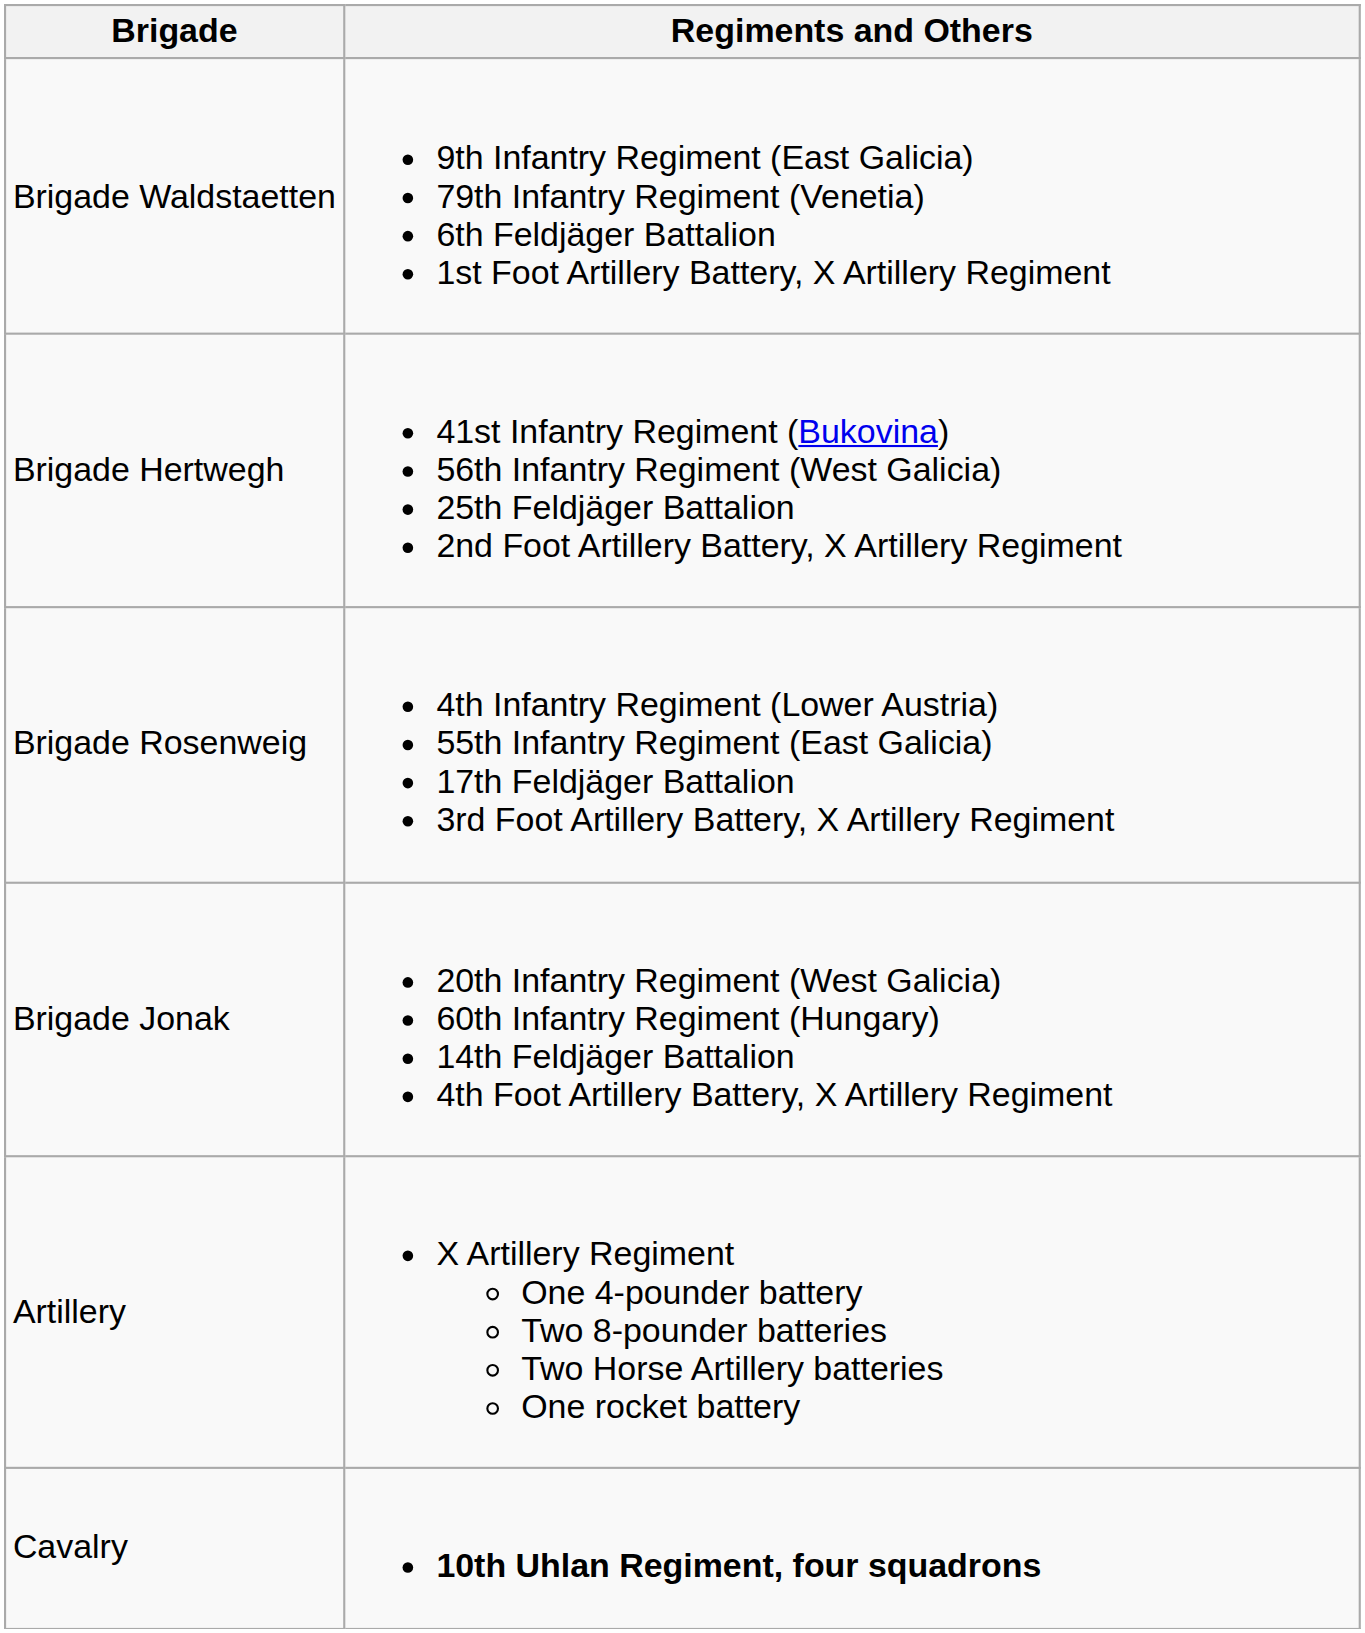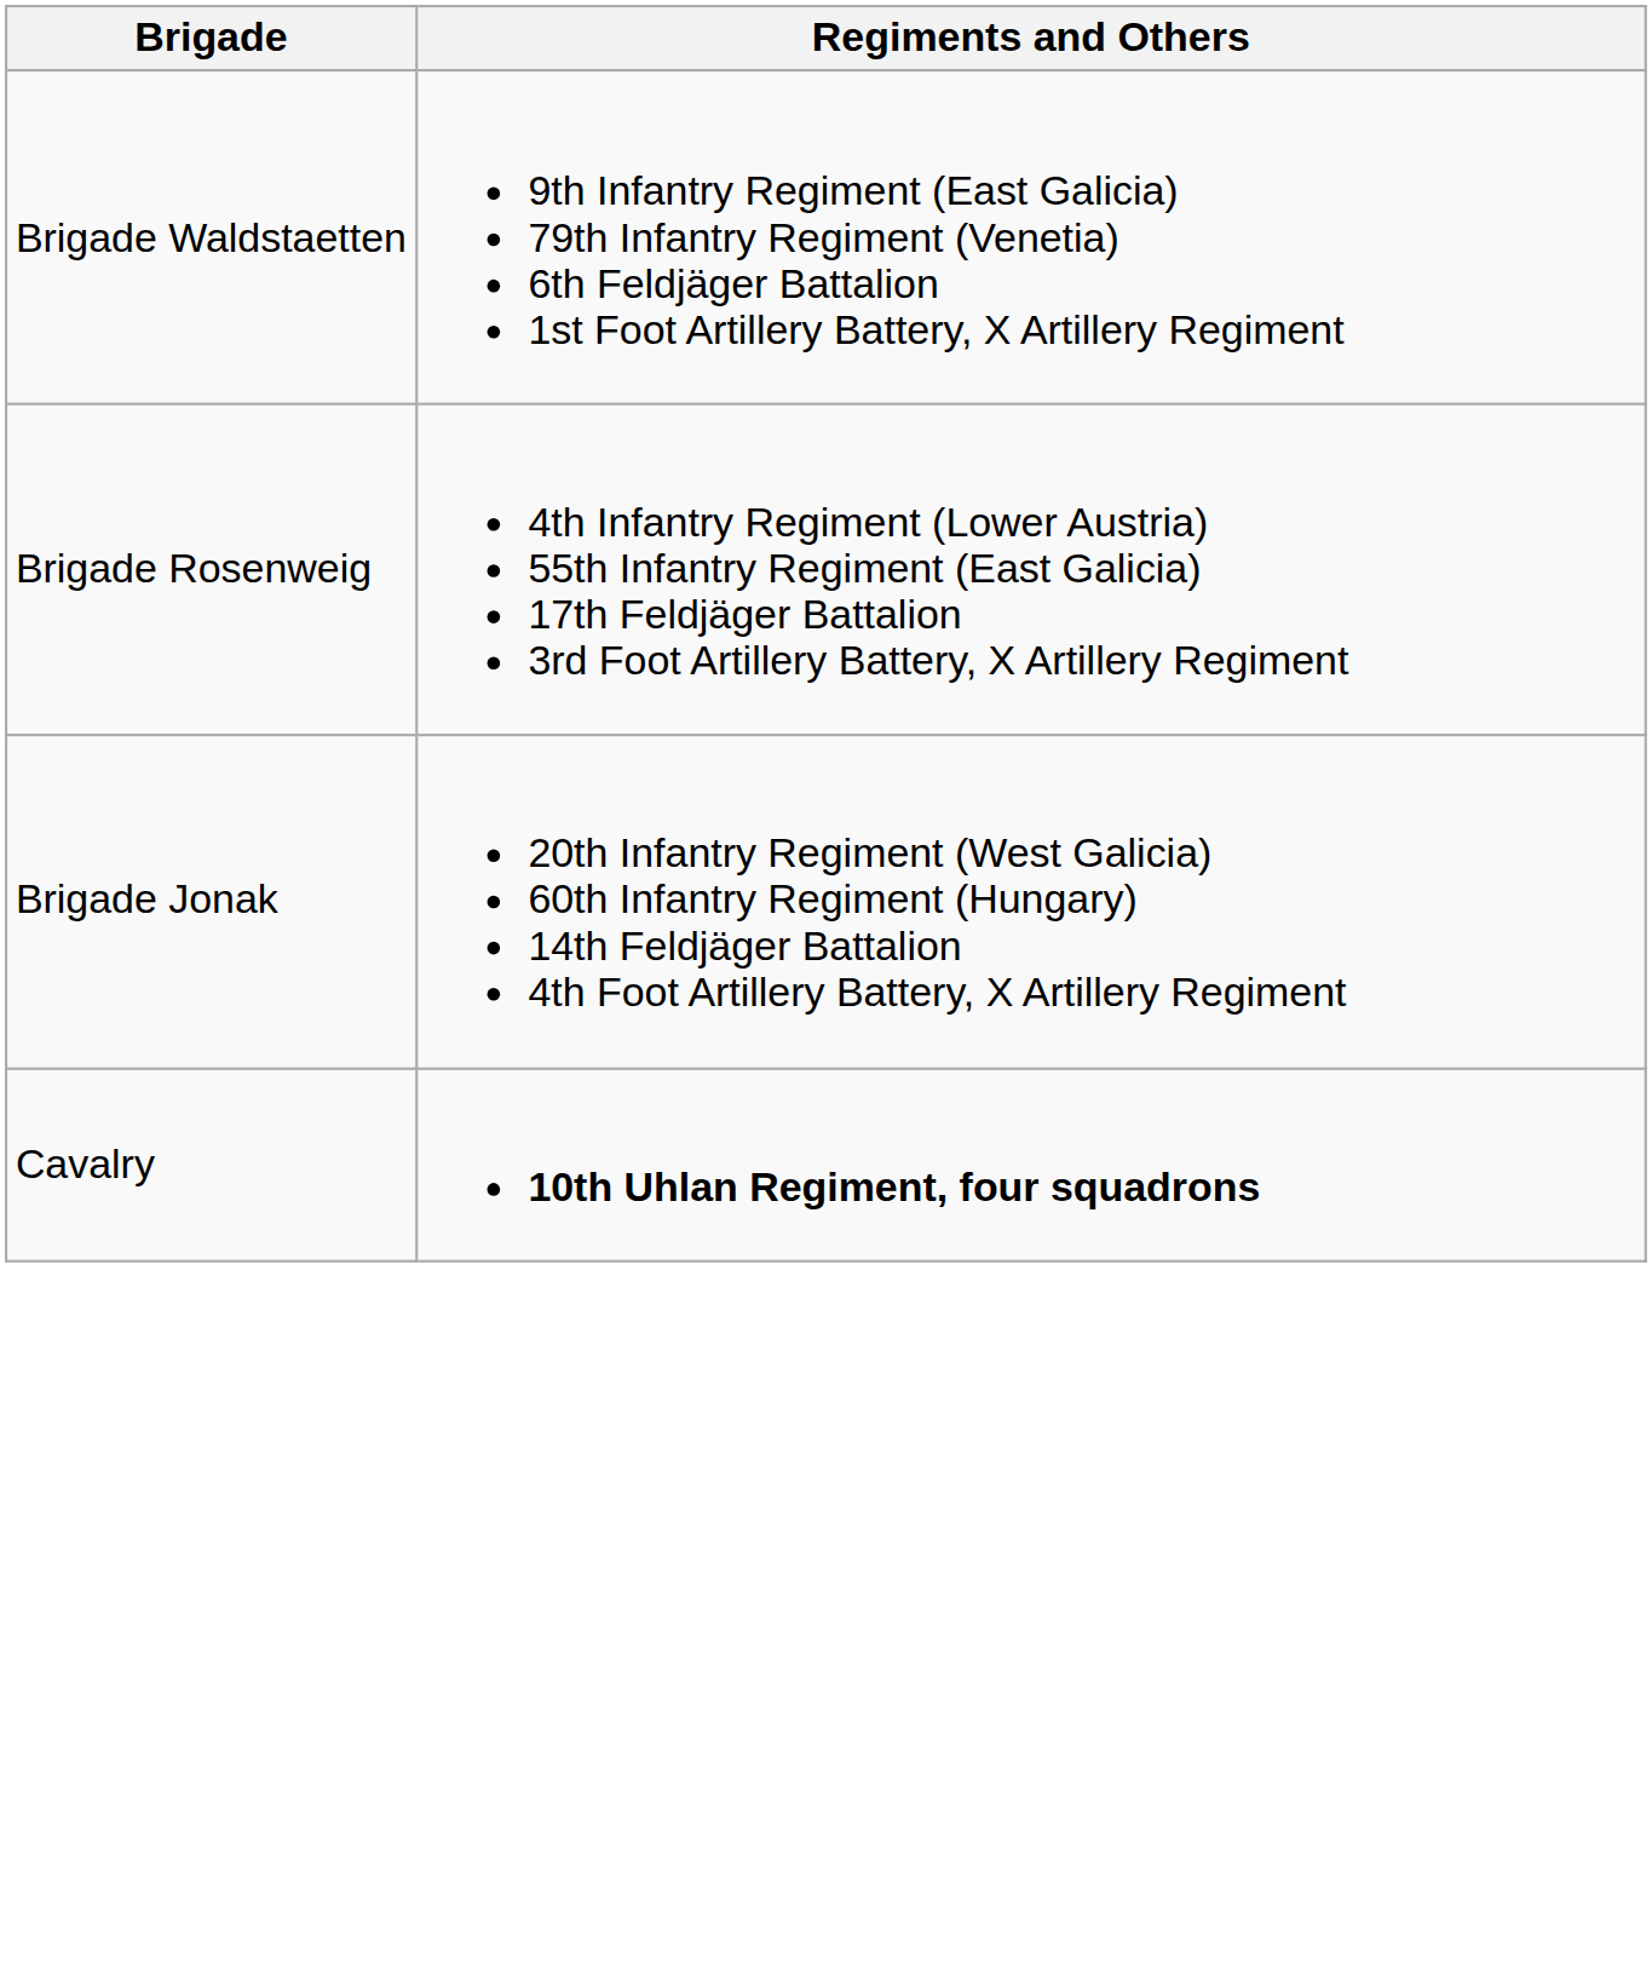 <table class="wikitable">
 <tr>
 <th width=25%>Brigade</th>
 <th>Regiments and Others</th>
 </tr>
 <tr>
 <td>Brigade Waldstaetten</td>
 <td><br><ul><li>9th Infantry Regiment (East Galicia)</li><li>79th Infantry Regiment (Venetia)</li><li>6th Feldjäger Battalion</li><li>1st Foot Artillery Battery, X Artillery Regiment</li></ul></td>
 </tr>
 <tr>
-<td>Brigade Hertwegh</td>
-<td><br><ul><li>41st Infantry Regiment (<a href='#'>Bukovina</a>)</li><li>56th Infantry Regiment (West Galicia)</li><li>25th Feldjäger Battalion</li><li>2nd Foot Artillery Battery, X Artillery Regiment</li></ul></td>
-</tr>
-<tr>
 <td>Brigade Rosenweig</td>
 <td><br><ul><li>4th Infantry Regiment (Lower Austria)</li><li>55th Infantry Regiment (East Galicia)</li><li>17th Feldjäger Battalion</li><li>3rd Foot Artillery Battery, X Artillery Regiment</li></ul></td>
 </tr>
 <tr>
 <td>Brigade Jonak</td>
 <td><br><ul><li>20th Infantry Regiment (West Galicia)</li><li>60th Infantry Regiment (Hungary)</li><li>14th Feldjäger Battalion</li><li>4th Foot Artillery Battery, X Artillery Regiment</li></ul></td>
 </tr>
 <tr>
-<td>Artillery</td>
-<td><br><ul><li>X Artillery Regiment<ul><li>One 4-pounder battery</li><li>Two 8-pounder batteries</li><li>Two Horse Artillery batteries</li><li>One rocket battery</li></ul></li></ul></td>
-</tr>
-<tr>
 <td>Cavalry</td>
 <td><strong><br><ul><li>10th Uhlan Regiment, four squadrons</li></ul></strong></td>
 </tr>
 </table>
